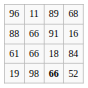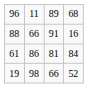 <table class="wikitable" style="margin-left:auto;margin-right:auto;text-align:center;width:8em;height:8em;table-layout:fixed;">
 <tr>
 <td>96</td>
 <td>11</td>
 <td>89</td>
 <td>68</td>
 </tr>
 <tr>
 <td>88</td>
 <td>66</td>
 <td>91</td>
 <td>16</td>
 </tr>
 <tr>
 <td>61</td>
-<td>66</td>
-<td>18</td>
+<td>86</td>
+<td>81</td>
 <td>84</td>
 </tr>
 <tr>
 <td>19</td>
 <td>98</td>
-<td><strong>66</strong></td>
+<td>66</td>
 <td>52</td>
 </tr>
 </table>
